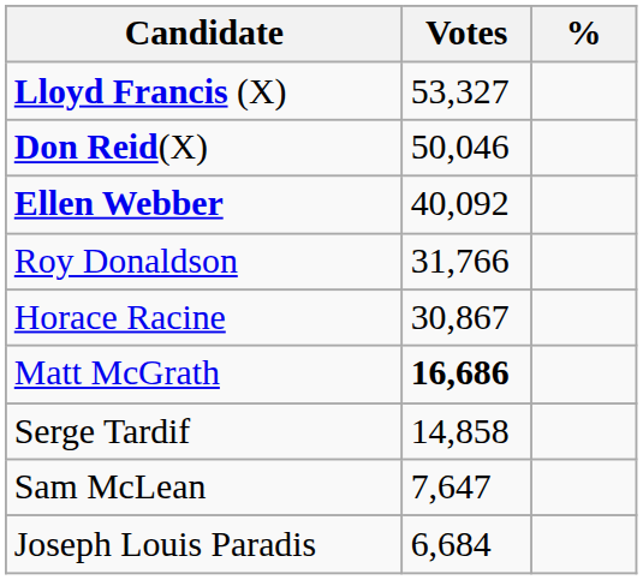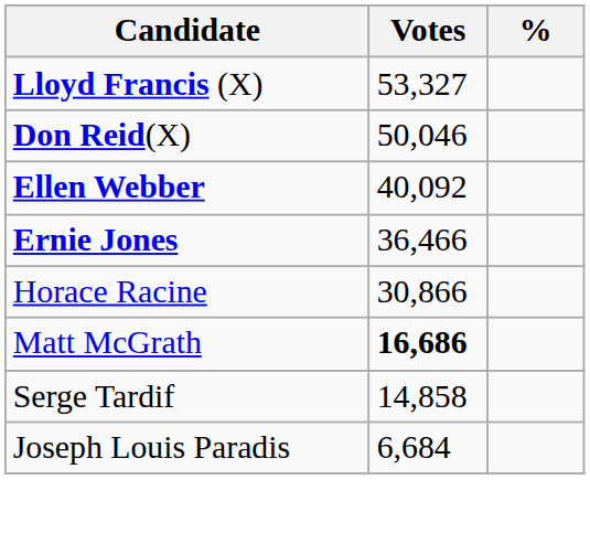 <table class="wikitable">
 <tr>
 <th style="width: 170px">Candidate</th>
 <th style="width: 50px">Votes</th>
 <th style="width: 40px">%</th>
 </tr>
 <tr>
 <td><strong><a href='#'>Lloyd Francis</a></strong> (X)</td>
 <td>53,327</td>
 </tr>
 <tr>
 <td><strong><a href='#'>Don Reid</a></strong>(X)</td>
 <td>50,046</td>
 <td></td>
 </tr>
 <tr>
 <td><strong><a href='#'>Ellen Webber</a></strong></td>
 <td>40,092</td>
 <td></td>
 </tr>
 <tr>
-<td><a href='#'>Roy Donaldson</a></td>
-<td>31,766</td>
+<td><strong><a href='#'>Ernie Jones</a></strong></td>
+<td>36,466</td>
 <td></td>
 </tr>
 <tr>
 <td><a href='#'>Horace Racine</a></td>
-<td>30,867</td>
+<td>30,866</td>
 <td></td>
 </tr>
 <tr>
 <td><a href='#'>Matt McGrath</a></td>
 <td><strong>16,686</strong></td>
 <td></td>
 </tr>
 <tr>
 <td>Serge Tardif</td>
 <td>14,858</td>
 <td></td>
 </tr>
 <tr>
-<td>Sam McLean</td>
-<td>7,647</td>
-<td></td>
-</tr>
-<tr>
 <td>Joseph Louis Paradis</td>
 <td>6,684</td>
 <td></td>
 </tr>
 </table>
